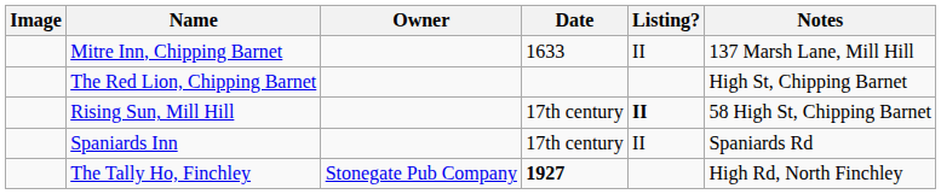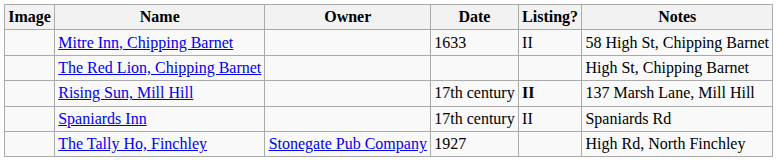 <table class="wikitable sortable">
 <tr>
 <th>Image</th>
 <th>Name</th>
 <th>Owner</th>
 <th>Date</th>
 <th>Listing?</th>
 <th>Notes</th>
 </tr>
 <tr>
 <td></td>
 <td><a href='#'>Mitre Inn, Chipping Barnet</a></td>
 <td></td>
 <td>1633</td>
 <td>II</td>
-<td>137 Marsh Lane, Mill Hill</td>
+<td>58 High St, Chipping Barnet</td>
 </tr>
 <tr>
 <td></td>
 <td><a href='#'>The Red Lion, Chipping Barnet</a></td>
 <td></td>
 <td></td>
 <td></td>
 <td>High St, Chipping Barnet</td>
 </tr>
 <tr>
 <td></td>
 <td><a href='#'>Rising Sun, Mill Hill</a></td>
 <td></td>
 <td>17th century</td>
 <td><strong>II</strong></td>
-<td>58 High St, Chipping Barnet</td>
+<td>137 Marsh Lane, Mill Hill</td>
 </tr>
 <tr>
 <td></td>
 <td><a href='#'>Spaniards Inn</a></td>
 <td></td>
 <td>17th century</td>
 <td>II</td>
 <td>Spaniards Rd</td>
 </tr>
 <tr>
 <td></td>
 <td><a href='#'>The Tally Ho, Finchley</a></td>
 <td><a href='#'>Stonegate Pub Company</a></td>
-<td><strong>1927</strong></td>
+<td>1927</td>
 <td></td>
 <td>High Rd, North Finchley</td>
 </tr>
 </table>
